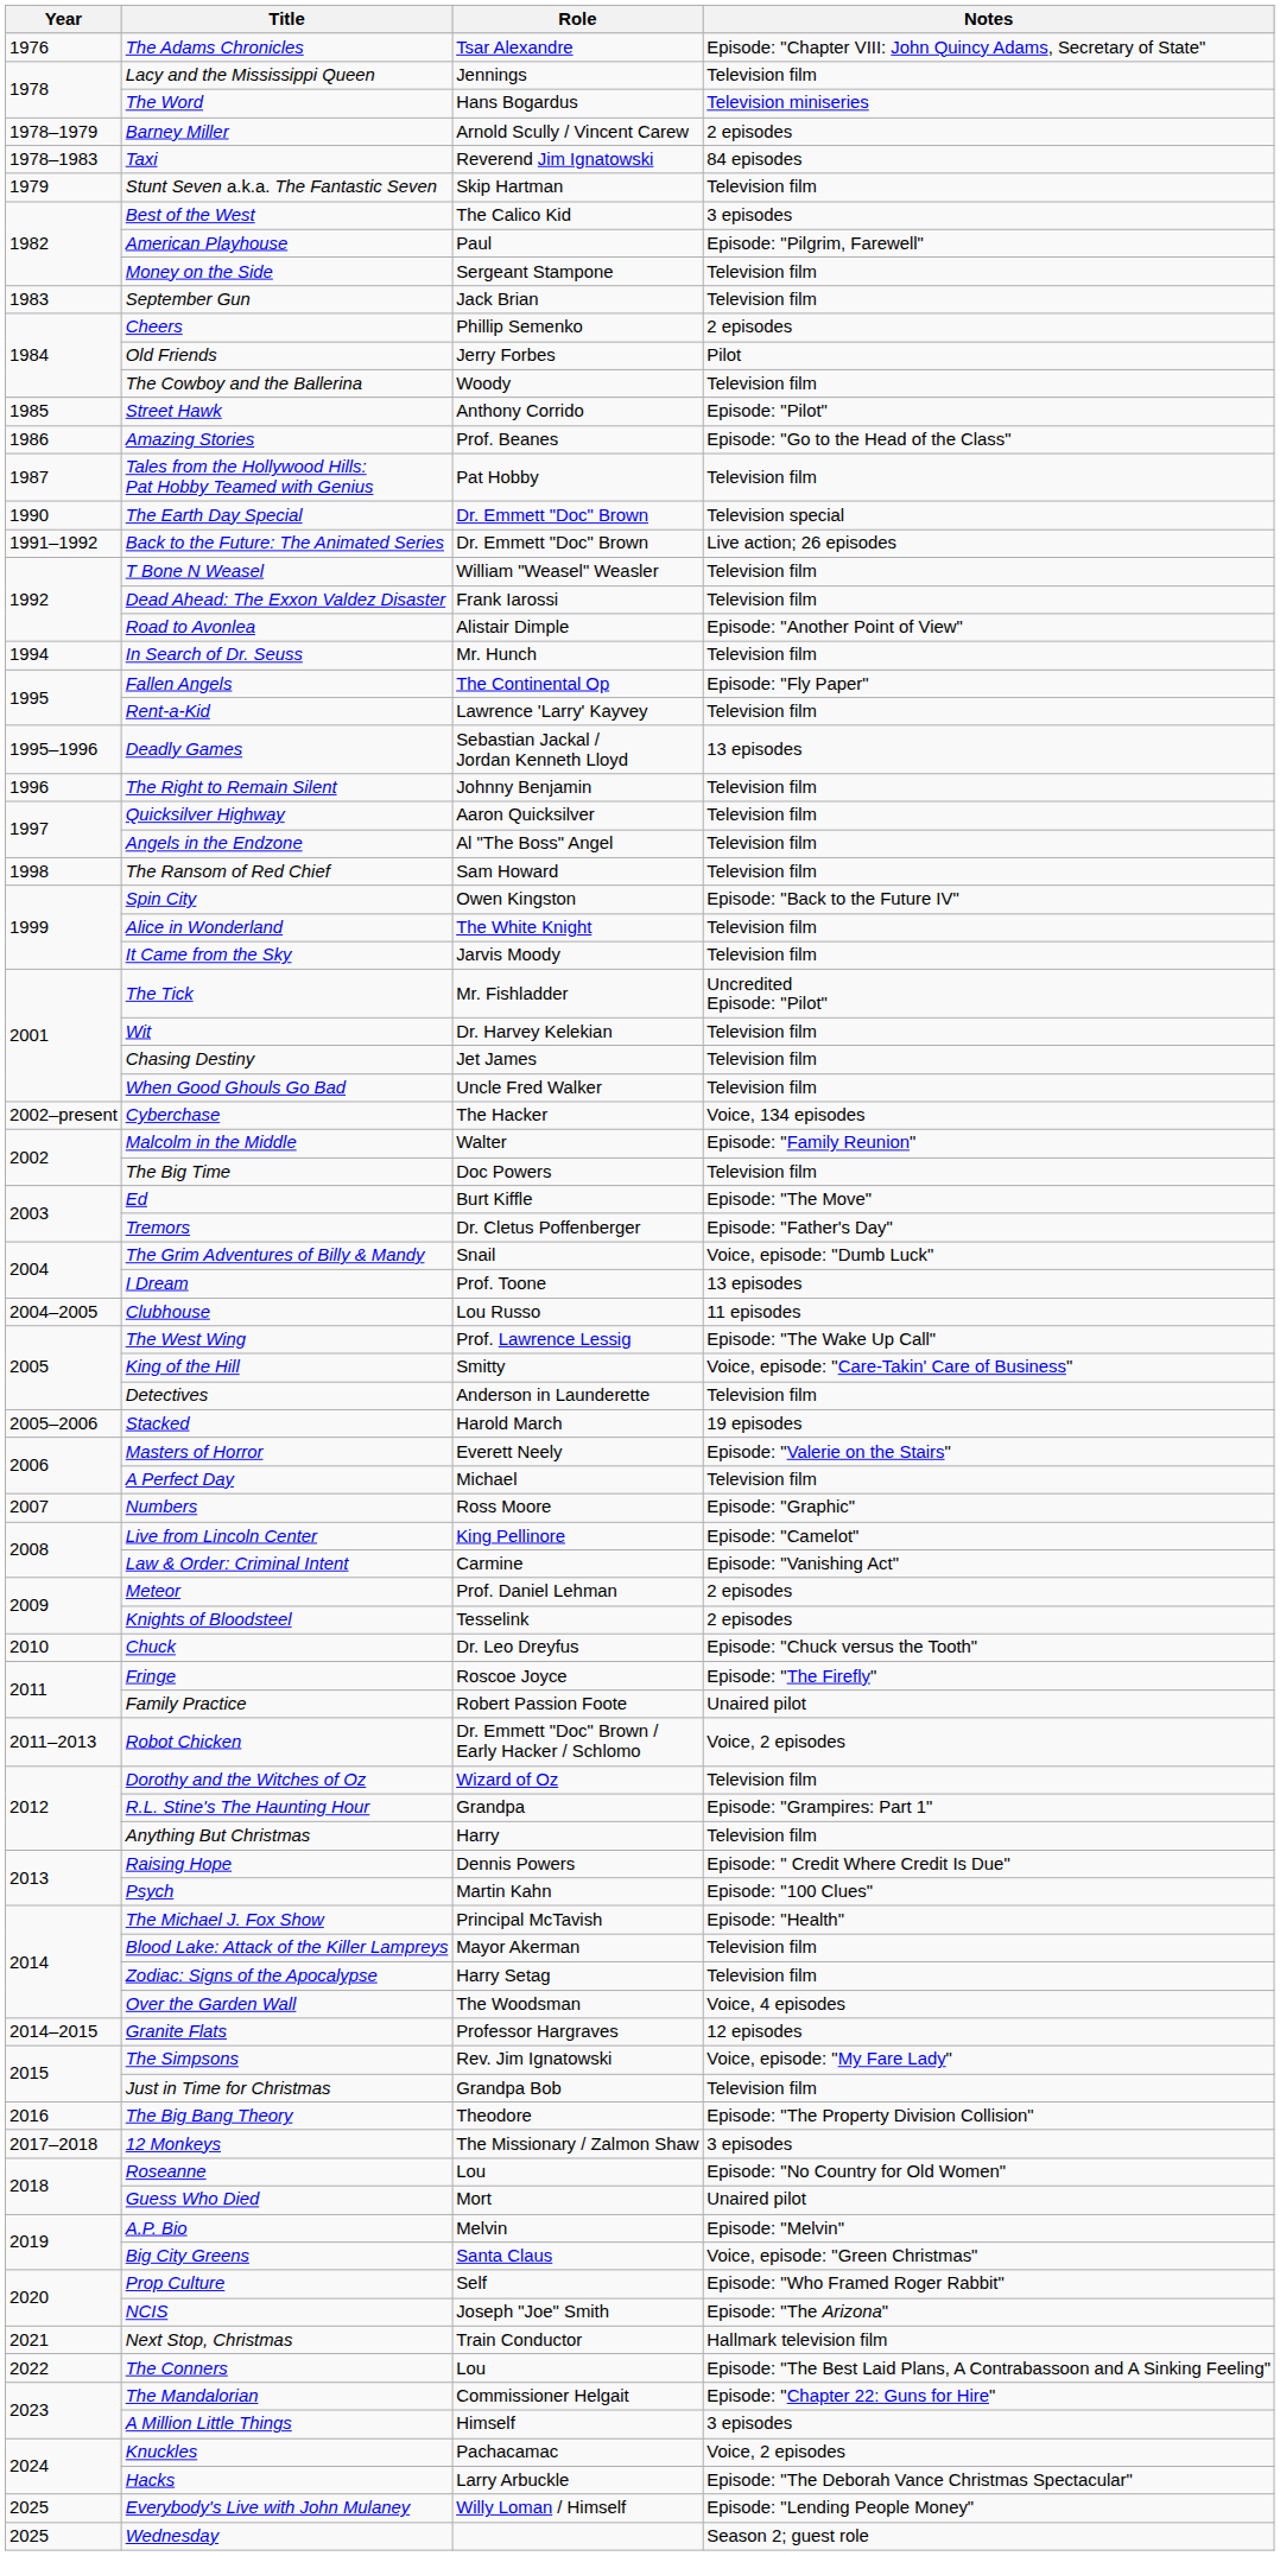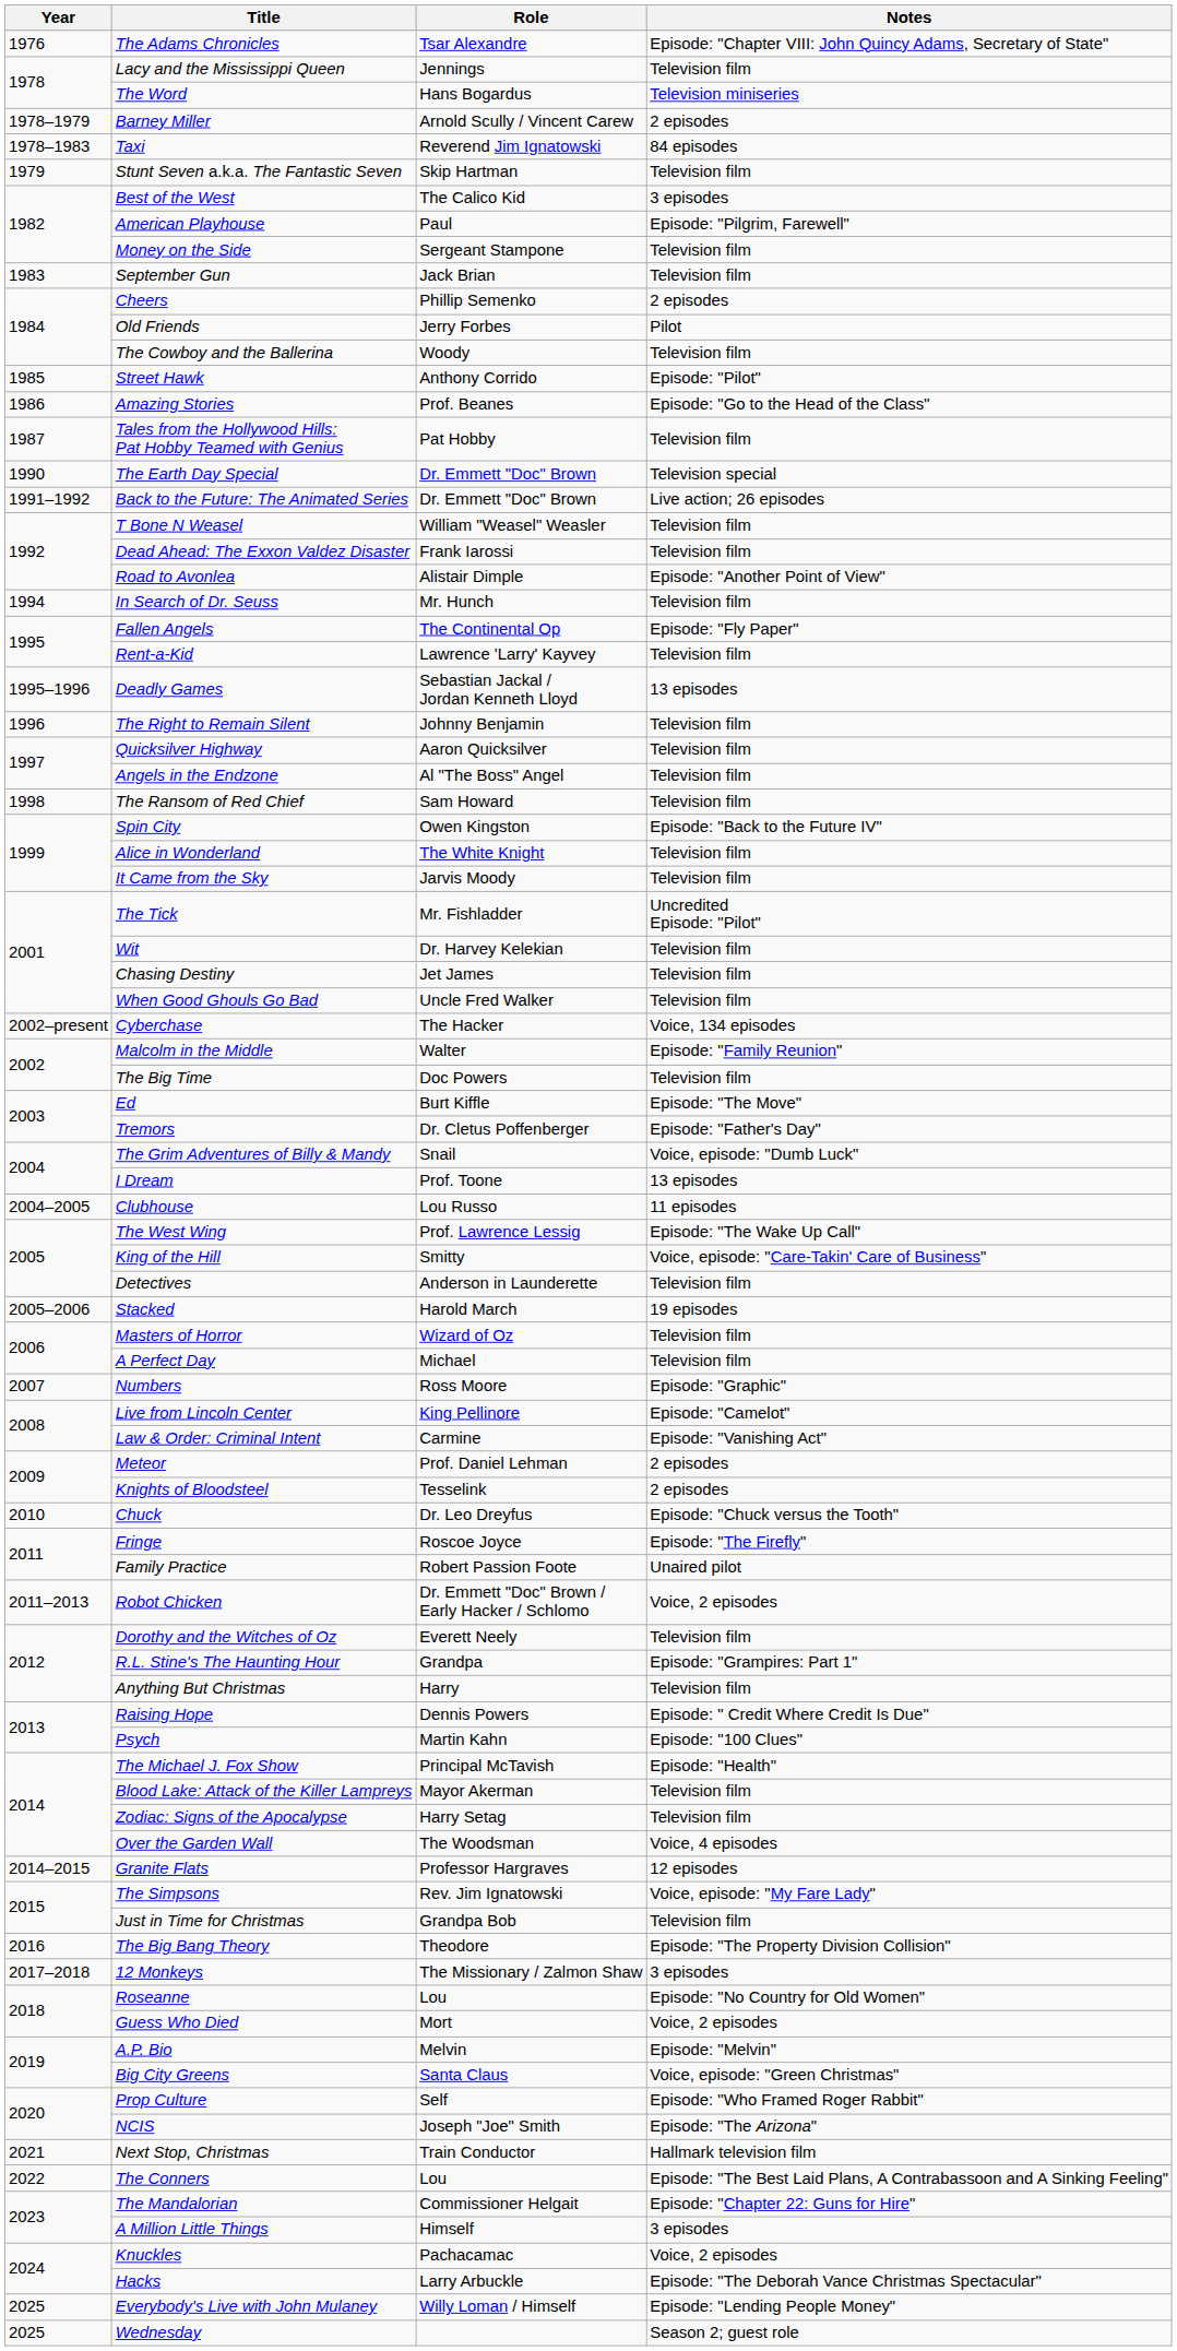 <table class="wikitable sortable">
 <tr style="background:#b0c4de; text-align:center;">
 <th>Year</th>
 <th>Title</th>
 <th>Role</th>
 <th class="unsortable">Notes</th>
 </tr>
 <tr>
 <td>1976</td>
 <td data-sort-value="Adams Chronicles, The"><em><a href='#'>The Adams Chronicles</a></em></td>
 <td><a href='#'>Tsar Alexandre</a></td>
 <td>Episode: "Chapter VIII: <a href='#'>John Quincy Adams</a>, Secretary of State"</td>
 </tr>
 <tr>
 <td rowspan="2">1978</td>
 <td><em>Lacy and the Mississippi Queen</em></td>
 <td>Jennings</td>
 <td>Television film</td>
 </tr>
 <tr>
 <td data-sort-value="Word, The"><em><a href='#'>The Word</a></em></td>
 <td>Hans Bogardus</td>
 <td><a href='#'>Television miniseries</a></td>
 </tr>
 <tr>
 <td>1978–1979</td>
 <td><em><a href='#'>Barney Miller</a></em></td>
 <td>Arnold Scully / Vincent Carew</td>
 <td>2 episodes</td>
 </tr>
 <tr>
 <td>1978–1983</td>
 <td><em><a href='#'>Taxi</a></em></td>
 <td>Reverend <a href='#'>Jim Ignatowski</a></td>
 <td>84 episodes</td>
 </tr>
 <tr>
 <td>1979</td>
 <td><em>Stunt Seven</em> a.k.a. <em>The Fantastic Seven</em></td>
 <td>Skip Hartman</td>
 <td>Television film</td>
 </tr>
 <tr>
 <td rowspan="3">1982</td>
 <td><em><a href='#'>Best of the West</a></em></td>
 <td>The Calico Kid</td>
 <td>3 episodes</td>
 </tr>
 <tr>
 <td><em><a href='#'>American Playhouse</a></em></td>
 <td>Paul</td>
 <td>Episode: "Pilgrim, Farewell"</td>
 </tr>
 <tr>
 <td><em><a href='#'>Money on the Side</a></em></td>
 <td>Sergeant Stampone</td>
 <td>Television film</td>
 </tr>
 <tr>
 <td>1983</td>
 <td><em>September Gun</em></td>
 <td>Jack Brian</td>
 <td>Television film</td>
 </tr>
 <tr>
 <td rowspan="3">1984</td>
 <td><em><a href='#'>Cheers</a></em></td>
 <td>Phillip Semenko</td>
 <td>2 episodes</td>
 </tr>
 <tr>
 <td><em>Old Friends</em></td>
 <td>Jerry Forbes</td>
 <td>Pilot</td>
 </tr>
 <tr>
 <td data-sort-value="Cowboy and the Ballerina, The"><em>The Cowboy and the Ballerina</em></td>
 <td>Woody</td>
 <td>Television film</td>
 </tr>
 <tr>
 <td>1985</td>
 <td><em><a href='#'>Street Hawk</a></em></td>
 <td>Anthony Corrido</td>
 <td>Episode: "Pilot"</td>
 </tr>
 <tr>
 <td>1986</td>
 <td><em><a href='#'>Amazing Stories</a></em></td>
 <td>Prof. Beanes</td>
 <td>Episode: "Go to the Head of the Class"</td>
 </tr>
 <tr>
 <td>1987</td>
 <td><em><a href='#'>Tales from the Hollywood Hills: <br> Pat Hobby Teamed with Genius</a></em></td>
 <td>Pat Hobby</td>
 <td>Television film</td>
 </tr>
 <tr>
 <td>1990</td>
 <td data-sort-value="Earth Day Special, The"><em><a href='#'>The Earth Day Special</a></em></td>
 <td><a href='#'>Dr. Emmett "Doc" Brown</a></td>
 <td>Television special</td>
 </tr>
 <tr>
 <td>1991–1992</td>
 <td><em><a href='#'>Back to the Future: The Animated Series</a></em></td>
 <td>Dr. Emmett "Doc" Brown</td>
 <td>Live action; 26 episodes</td>
 </tr>
 <tr>
 <td rowspan="3">1992</td>
 <td><em><a href='#'>T Bone N Weasel</a></em></td>
 <td>William "Weasel" Weasler</td>
 <td>Television film</td>
 </tr>
 <tr>
 <td><em><a href='#'>Dead Ahead: The Exxon Valdez Disaster</a></em></td>
 <td>Frank Iarossi</td>
 <td>Television film</td>
 </tr>
 <tr>
 <td><em><a href='#'>Road to Avonlea</a></em></td>
 <td>Alistair Dimple</td>
 <td>Episode: "Another Point of View"</td>
 </tr>
 <tr>
 <td>1994</td>
 <td><em><a href='#'>In Search of Dr. Seuss</a></em></td>
 <td>Mr. Hunch</td>
 <td>Television film</td>
 </tr>
 <tr>
 <td rowspan="2">1995</td>
 <td><em><a href='#'>Fallen Angels</a></em></td>
 <td><a href='#'>The Continental Op</a></td>
 <td>Episode: "Fly Paper"</td>
 </tr>
 <tr>
 <td><em><a href='#'>Rent-a-Kid</a></em></td>
 <td>Lawrence 'Larry' Kayvey</td>
 <td>Television film</td>
 </tr>
 <tr>
 <td>1995–1996</td>
 <td><em><a href='#'>Deadly Games</a></em></td>
 <td>Sebastian Jackal / <br> Jordan Kenneth Lloyd</td>
 <td>13 episodes</td>
 </tr>
 <tr>
 <td>1996</td>
 <td data-sort-value="Right to Remain Silent, The"><em><a href='#'>The Right to Remain Silent</a></em></td>
 <td>Johnny Benjamin</td>
 <td>Television film</td>
 </tr>
 <tr>
 <td rowspan="2">1997</td>
 <td><em><a href='#'>Quicksilver Highway</a></em></td>
 <td>Aaron Quicksilver</td>
 <td>Television film</td>
 </tr>
 <tr>
 <td><em><a href='#'>Angels in the Endzone</a></em></td>
 <td>Al "The Boss" Angel</td>
 <td>Television film</td>
 </tr>
 <tr>
 <td>1998</td>
 <td data-sort-value="Ransom of Red Chief, The"><em>The Ransom of Red Chief</em></td>
 <td>Sam Howard</td>
 <td>Television film</td>
 </tr>
 <tr>
 <td rowspan="3">1999</td>
 <td><em><a href='#'>Spin City</a></em></td>
 <td>Owen Kingston</td>
 <td>Episode: "Back to the Future IV"</td>
 </tr>
 <tr>
 <td><em><a href='#'>Alice in Wonderland</a></em></td>
 <td><a href='#'>The White Knight</a></td>
 <td>Television film</td>
 </tr>
 <tr>
 <td><em><a href='#'>It Came from the Sky</a></em></td>
 <td>Jarvis Moody</td>
 <td>Television film</td>
 </tr>
 <tr>
 <td rowspan="4">2001</td>
 <td data-sort-value="Tick, The"><em><a href='#'>The Tick</a></em></td>
 <td>Mr. Fishladder</td>
 <td>Uncredited<br>Episode: "Pilot"</td>
 </tr>
 <tr>
 <td><em><a href='#'>Wit</a></em></td>
 <td>Dr. Harvey Kelekian</td>
 <td>Television film</td>
 </tr>
 <tr>
 <td><em>Chasing Destiny</em></td>
 <td>Jet James</td>
 <td>Television film</td>
 </tr>
 <tr>
 <td><em><a href='#'>When Good Ghouls Go Bad</a></em></td>
 <td>Uncle Fred Walker</td>
 <td>Television film</td>
 </tr>
 <tr>
 <td>2002–present</td>
 <td><em><a href='#'>Cyberchase</a></em></td>
 <td>The Hacker</td>
 <td>Voice, 134 episodes</td>
 </tr>
 <tr>
 <td rowspan="2">2002</td>
 <td><em><a href='#'>Malcolm in the Middle</a></em></td>
 <td>Walter</td>
 <td>Episode: "<a href='#'>Family Reunion</a>"</td>
 </tr>
 <tr>
 <td data-sort-value="Big Time, The"><em>The Big Time</em></td>
 <td>Doc Powers</td>
 <td>Television film</td>
 </tr>
 <tr>
 <td rowspan="2">2003</td>
 <td><em><a href='#'>Ed</a></em></td>
 <td>Burt Kiffle</td>
 <td>Episode: "The Move"</td>
 </tr>
 <tr>
 <td><em><a href='#'>Tremors</a></em></td>
 <td>Dr. Cletus Poffenberger</td>
 <td>Episode: "Father's Day"</td>
 </tr>
 <tr>
 <td rowspan="2">2004</td>
 <td data-sort-value="Grim Adventures of Billy & Mandy, The"><em><a href='#'>The Grim Adventures of Billy & Mandy</a></em></td>
 <td>Snail</td>
 <td>Voice, episode: "Dumb Luck"</td>
 </tr>
 <tr>
 <td><em><a href='#'>I Dream</a></em></td>
 <td>Prof. Toone</td>
 <td>13 episodes</td>
 </tr>
 <tr>
 <td>2004–2005</td>
 <td><em><a href='#'>Clubhouse</a></em></td>
 <td>Lou Russo</td>
 <td>11 episodes</td>
 </tr>
 <tr>
 <td rowspan="3">2005</td>
 <td data-sort-value="West Wing, The"><em><a href='#'>The West Wing</a></em></td>
 <td>Prof. <a href='#'>Lawrence Lessig</a></td>
 <td>Episode: "The Wake Up Call"</td>
 </tr>
 <tr>
 <td><em><a href='#'>King of the Hill</a></em></td>
 <td>Smitty</td>
 <td>Voice, episode: "<a href='#'>Care-Takin' Care of Business</a>"</td>
 </tr>
 <tr>
 <td><em>Detectives</em></td>
 <td>Anderson in Launderette</td>
 <td>Television film</td>
 </tr>
 <tr>
 <td>2005–2006</td>
 <td><em><a href='#'>Stacked</a></em></td>
 <td>Harold March</td>
 <td>19 episodes</td>
 </tr>
 <tr>
 <td rowspan="2">2006</td>
 <td><em><a href='#'>Masters of Horror</a></em></td>
-<td>Everett Neely</td>
-<td>Episode: "<a href='#'>Valerie on the Stairs</a>"</td>
+<td><a href='#'>Wizard of Oz</a></td>
+<td>Television film</td>
 </tr>
 <tr>
 <td data-sort-value="Perfect Day, A"><em><a href='#'>A Perfect Day</a></em></td>
 <td>Michael</td>
 <td>Television film</td>
 </tr>
 <tr>
 <td>2007</td>
 <td><em><a href='#'>Numbers</a></em></td>
 <td>Ross Moore</td>
 <td>Episode: "Graphic"</td>
 </tr>
 <tr>
 <td rowspan="2">2008</td>
 <td><em><a href='#'>Live from Lincoln Center</a></em></td>
 <td><a href='#'>King Pellinore</a></td>
 <td>Episode: "Camelot"</td>
 </tr>
 <tr>
 <td><em><a href='#'>Law & Order: Criminal Intent</a></em></td>
 <td>Carmine</td>
 <td>Episode: "Vanishing Act"</td>
 </tr>
 <tr>
 <td rowspan="2">2009</td>
 <td><em><a href='#'>Meteor</a></em></td>
 <td>Prof. Daniel Lehman</td>
 <td>2 episodes</td>
 </tr>
 <tr>
 <td><em><a href='#'>Knights of Bloodsteel</a></em></td>
 <td>Tesselink</td>
 <td>2 episodes</td>
 </tr>
 <tr>
 <td>2010</td>
 <td><em><a href='#'>Chuck</a></em></td>
 <td>Dr. Leo Dreyfus</td>
 <td>Episode: "Chuck versus the Tooth"</td>
 </tr>
 <tr>
 <td rowspan="2">2011</td>
 <td><em><a href='#'>Fringe</a></em></td>
 <td>Roscoe Joyce</td>
 <td>Episode: "<a href='#'>The Firefly</a>"</td>
 </tr>
 <tr>
 <td><em>Family Practice</em></td>
 <td>Robert Passion Foote</td>
 <td>Unaired pilot</td>
 </tr>
 <tr>
 <td>2011–2013</td>
 <td><em><a href='#'>Robot Chicken</a></em></td>
 <td>Dr. Emmett "Doc" Brown / <br> Early Hacker / Schlomo</td>
 <td>Voice, 2 episodes</td>
 </tr>
 <tr>
 <td rowspan="3">2012</td>
 <td><em><a href='#'>Dorothy and the Witches of Oz</a></em></td>
-<td><a href='#'>Wizard of Oz</a></td>
+<td>Everett Neely</td>
 <td>Television film</td>
 </tr>
 <tr>
 <td><em><a href='#'>R.L. Stine's The Haunting Hour</a></em></td>
 <td>Grandpa</td>
 <td>Episode: "Grampires: Part 1"</td>
 </tr>
 <tr>
 <td><em>Anything But Christmas</em></td>
 <td>Harry</td>
 <td>Television film</td>
 </tr>
 <tr>
 <td rowspan="2">2013</td>
 <td><em><a href='#'>Raising Hope</a></em></td>
 <td>Dennis Powers</td>
 <td>Episode: " Credit Where Credit Is Due"</td>
 </tr>
 <tr>
 <td><em><a href='#'>Psych</a></em></td>
 <td>Martin Kahn</td>
 <td>Episode: "100 Clues"</td>
 </tr>
 <tr>
 <td rowspan="4">2014</td>
 <td data-sort-value="Michael J. Fox Show, The"><em><a href='#'>The Michael J. Fox Show</a></em></td>
 <td>Principal McTavish</td>
 <td>Episode: "Health"</td>
 </tr>
 <tr>
 <td><em><a href='#'>Blood Lake: Attack of the Killer Lampreys</a></em></td>
 <td>Mayor Akerman</td>
 <td>Television film</td>
 </tr>
 <tr>
 <td><em><a href='#'>Zodiac: Signs of the Apocalypse</a></em></td>
 <td>Harry Setag</td>
 <td>Television film</td>
 </tr>
 <tr>
 <td><em><a href='#'>Over the Garden Wall</a></em></td>
 <td>The Woodsman</td>
 <td>Voice, 4 episodes</td>
 </tr>
 <tr>
 <td>2014–2015</td>
 <td><em><a href='#'>Granite Flats</a></em></td>
 <td>Professor Hargraves</td>
 <td>12 episodes</td>
 </tr>
 <tr>
 <td rowspan="2">2015</td>
 <td data-sort-value="Simpsons, The"><em><a href='#'>The Simpsons</a></em></td>
 <td>Rev. Jim Ignatowski</td>
 <td>Voice, episode: "<a href='#'>My Fare Lady</a>"</td>
 </tr>
 <tr>
 <td><em>Just in Time for Christmas</em></td>
 <td>Grandpa Bob</td>
 <td>Television film</td>
 </tr>
 <tr>
 <td>2016</td>
 <td data-sort-value="Big Bang Theory, The"><em><a href='#'>The Big Bang Theory</a></em></td>
 <td>Theodore</td>
 <td>Episode: "The Property Division Collision"</td>
 </tr>
 <tr>
 <td>2017–2018</td>
 <td><em><a href='#'>12 Monkeys</a></em></td>
 <td>The Missionary / Zalmon Shaw</td>
 <td>3 episodes</td>
 </tr>
 <tr>
 <td rowspan="2">2018</td>
 <td><em><a href='#'>Roseanne</a></em></td>
 <td>Lou</td>
 <td>Episode: "No Country for Old Women"</td>
 </tr>
 <tr>
 <td><em><a href='#'>Guess Who Died</a></em></td>
 <td>Mort</td>
-<td>Unaired pilot</td>
+<td>Voice, 2 episodes</td>
 </tr>
 <tr>
 <td rowspan="2">2019</td>
 <td><em><a href='#'>A.P. Bio</a></em></td>
 <td>Melvin</td>
 <td>Episode: "Melvin"</td>
 </tr>
 <tr>
 <td><em><a href='#'>Big City Greens</a></em></td>
 <td><a href='#'>Santa Claus</a></td>
 <td>Voice, episode: "Green Christmas"</td>
 </tr>
 <tr>
 <td rowspan="2">2020</td>
 <td><em><a href='#'>Prop Culture</a></em></td>
 <td>Self</td>
 <td>Episode: "Who Framed Roger Rabbit"</td>
 </tr>
 <tr>
 <td><em><a href='#'>NCIS</a></em></td>
 <td>Joseph "Joe" Smith</td>
 <td>Episode: "The <em>Arizona</em>"</td>
 </tr>
 <tr>
 <td>2021</td>
 <td><em>Next Stop, Christmas</em></td>
 <td>Train Conductor</td>
 <td>Hallmark television film</td>
 </tr>
 <tr>
 <td>2022</td>
 <td data-sort-value="Conners, The"><em><a href='#'>The Conners</a></em></td>
 <td>Lou</td>
 <td>Episode: "The Best Laid Plans, A Contrabassoon and A Sinking Feeling"</td>
 </tr>
 <tr>
 <td rowspan="2">2023</td>
 <td data-sort-value="Mandalorian, The"><em><a href='#'>The Mandalorian</a></em></td>
 <td>Commissioner Helgait</td>
 <td>Episode: "<a href='#'>Chapter 22: Guns for Hire</a>"</td>
 </tr>
 <tr>
 <td data-sort-value="Million Little Things, A"><em><a href='#'>A Million Little Things</a></em></td>
 <td>Himself</td>
 <td>3 episodes</td>
 </tr>
 <tr>
 <td rowspan="2">2024</td>
 <td><em><a href='#'>Knuckles</a></em></td>
 <td>Pachacamac</td>
 <td>Voice, 2 episodes</td>
 </tr>
 <tr>
 <td><em><a href='#'>Hacks</a></em></td>
 <td>Larry Arbuckle</td>
 <td>Episode: "The Deborah Vance Christmas Spectacular"</td>
 </tr>
 <tr>
 <td>2025</td>
 <td><em><a href='#'>Everybody's Live with John Mulaney</a></em></td>
 <td><a href='#'>Willy Loman</a> / Himself</td>
 <td>Episode: "Lending People Money"</td>
 </tr>
 <tr>
 <td>2025</td>
 <td><em><a href='#'>Wednesday</a></em></td>
 <td></td>
 <td>Season 2; guest role</td>
 </tr>
 </table>
